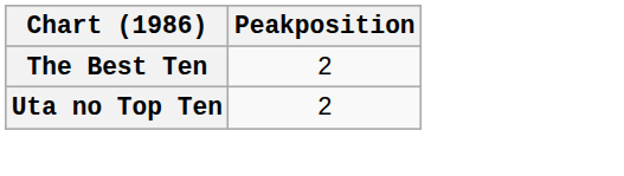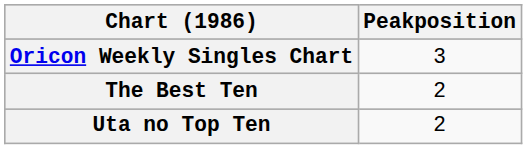 <table class="wikitable plainrowheaders" style="text-align:center;">
 <tr>
 <th>Chart (1986)</th>
 <th>Peakposition</th>
+</tr>
+<tr>
+<th scope="row"><a href='#'>Oricon</a> Weekly Singles Chart</th>
+<td>3</td>
 </tr>
 <tr>
 <th scope="row">The Best Ten</th>
 <td>2</td>
 </tr>
 <tr>
 <th scope="row">Uta no Top Ten</th>
 <td>2</td>
 </tr>
 </table>
